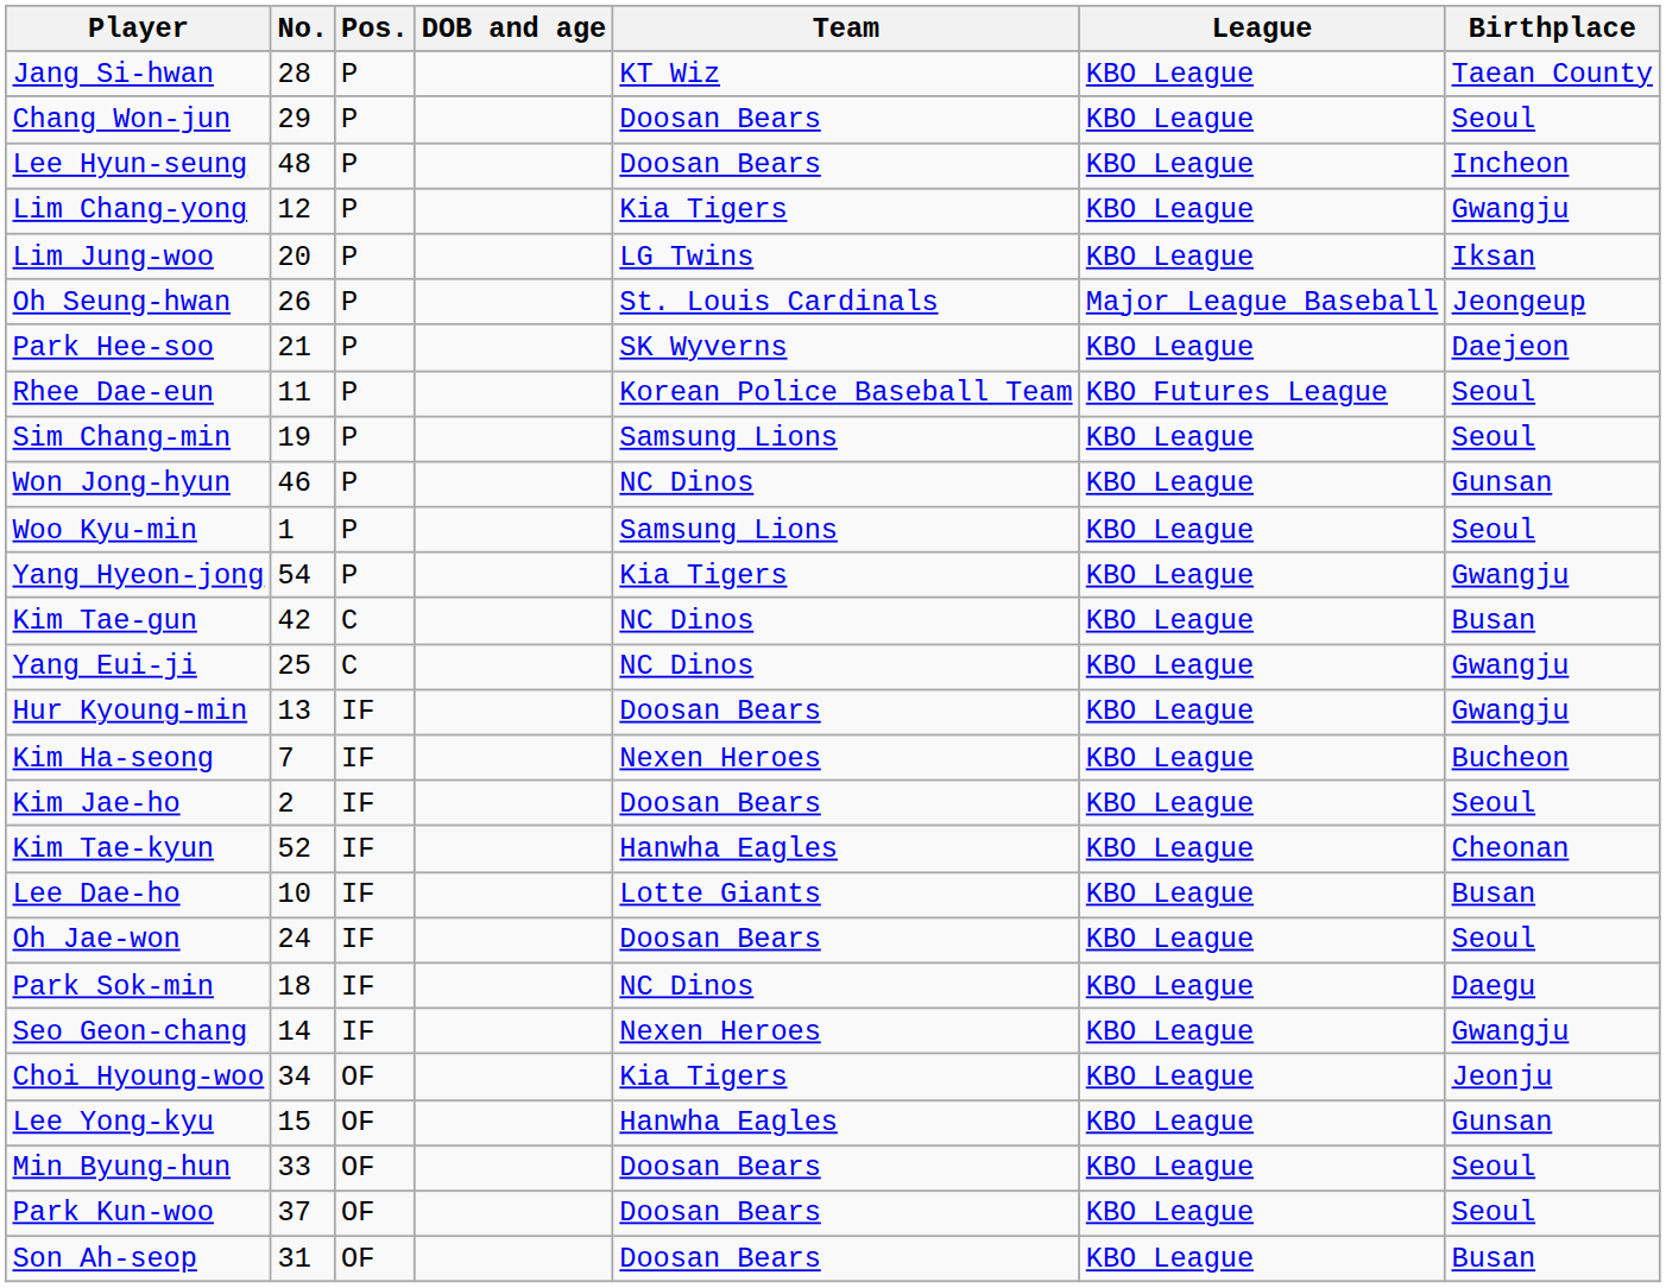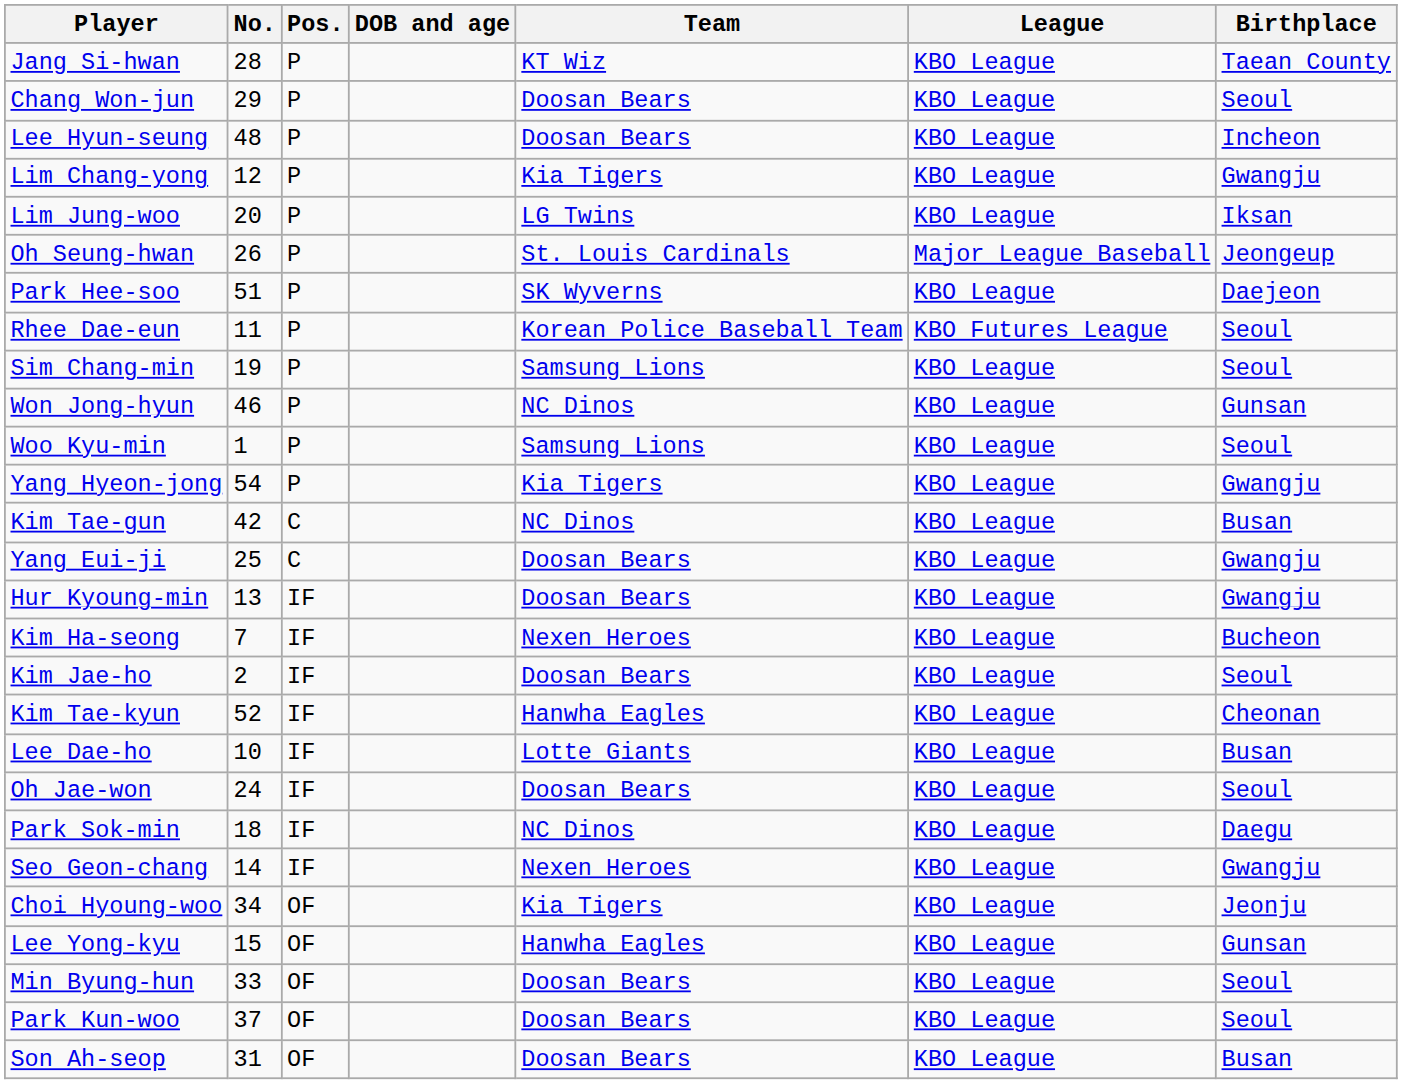 <table class="wikitable sortable">
 <tr>
 <th>Player</th>
 <th>No.</th>
 <th>Pos.</th>
 <th>DOB and age</th>
 <th>Team</th>
 <th>League</th>
 <th>Birthplace</th>
 </tr>
 <tr>
 <td><a href='#'>Jang Si-hwan</a></td>
 <td>28</td>
 <td>P</td>
 <td></td>
 <td> <a href='#'>KT Wiz</a></td>
 <td><a href='#'>KBO League</a></td>
 <td> <a href='#'>Taean County</a></td>
 </tr>
 <tr>
 <td><a href='#'>Chang Won-jun</a></td>
 <td>29</td>
 <td>P</td>
 <td></td>
 <td> <a href='#'>Doosan Bears</a></td>
 <td><a href='#'>KBO League</a></td>
 <td> <a href='#'>Seoul</a></td>
 </tr>
 <tr>
 <td><a href='#'>Lee Hyun-seung</a></td>
 <td>48</td>
 <td>P</td>
 <td></td>
 <td> <a href='#'>Doosan Bears</a></td>
 <td><a href='#'>KBO League</a></td>
 <td> <a href='#'>Incheon</a></td>
 </tr>
 <tr>
 <td><a href='#'>Lim Chang-yong</a></td>
 <td>12</td>
 <td>P</td>
 <td></td>
 <td> <a href='#'>Kia Tigers</a></td>
 <td><a href='#'>KBO League</a></td>
 <td> <a href='#'>Gwangju</a></td>
 </tr>
 <tr>
 <td><a href='#'>Lim Jung-woo</a></td>
 <td>20</td>
 <td>P</td>
 <td></td>
 <td> <a href='#'>LG Twins</a></td>
 <td><a href='#'>KBO League</a></td>
 <td> <a href='#'>Iksan</a></td>
 </tr>
 <tr>
 <td><a href='#'>Oh Seung-hwan</a></td>
 <td>26</td>
 <td>P</td>
 <td></td>
 <td> <a href='#'>St. Louis Cardinals</a></td>
 <td><a href='#'>Major League Baseball</a></td>
 <td> <a href='#'>Jeongeup</a></td>
 </tr>
 <tr>
 <td><a href='#'>Park Hee-soo</a></td>
-<td>21</td>
+<td>51</td>
 <td>P</td>
 <td></td>
 <td> <a href='#'>SK Wyverns</a></td>
 <td><a href='#'>KBO League</a></td>
 <td> <a href='#'>Daejeon</a></td>
 </tr>
 <tr>
 <td><a href='#'>Rhee Dae-eun</a></td>
 <td>11</td>
 <td>P</td>
 <td></td>
 <td> <a href='#'>Korean Police Baseball Team</a></td>
 <td><a href='#'>KBO Futures League</a></td>
 <td> <a href='#'>Seoul</a></td>
 </tr>
 <tr>
 <td><a href='#'>Sim Chang-min</a></td>
 <td>19</td>
 <td>P</td>
 <td></td>
 <td> <a href='#'>Samsung Lions</a></td>
 <td><a href='#'>KBO League</a></td>
 <td> <a href='#'>Seoul</a></td>
 </tr>
 <tr>
 <td><a href='#'>Won Jong-hyun</a></td>
 <td>46</td>
 <td>P</td>
 <td></td>
 <td> <a href='#'>NC Dinos</a></td>
 <td><a href='#'>KBO League</a></td>
 <td> <a href='#'>Gunsan</a></td>
 </tr>
 <tr>
 <td><a href='#'>Woo Kyu-min</a></td>
 <td>1</td>
 <td>P</td>
 <td></td>
 <td> <a href='#'>Samsung Lions</a></td>
 <td><a href='#'>KBO League</a></td>
 <td> <a href='#'>Seoul</a></td>
 </tr>
 <tr>
 <td><a href='#'>Yang Hyeon-jong</a></td>
 <td>54</td>
 <td>P</td>
 <td></td>
 <td> <a href='#'>Kia Tigers</a></td>
 <td><a href='#'>KBO League</a></td>
 <td> <a href='#'>Gwangju</a></td>
 </tr>
 <tr>
 <td><a href='#'>Kim Tae-gun</a></td>
 <td>42</td>
 <td>C</td>
 <td></td>
 <td> <a href='#'>NC Dinos</a></td>
 <td><a href='#'>KBO League</a></td>
 <td> <a href='#'>Busan</a></td>
 </tr>
 <tr>
 <td><a href='#'>Yang Eui-ji</a></td>
 <td>25</td>
 <td>C</td>
 <td></td>
-<td> <a href='#'>NC Dinos</a></td>
+<td> <a href='#'>Doosan Bears</a></td>
 <td><a href='#'>KBO League</a></td>
 <td> <a href='#'>Gwangju</a></td>
 </tr>
 <tr>
 <td><a href='#'>Hur Kyoung-min</a></td>
 <td>13</td>
 <td>IF</td>
 <td></td>
 <td> <a href='#'>Doosan Bears</a></td>
 <td><a href='#'>KBO League</a></td>
 <td> <a href='#'>Gwangju</a></td>
 </tr>
 <tr>
 <td><a href='#'>Kim Ha-seong</a></td>
 <td>7</td>
 <td>IF</td>
 <td></td>
 <td> <a href='#'>Nexen Heroes</a></td>
 <td><a href='#'>KBO League</a></td>
 <td> <a href='#'>Bucheon</a></td>
 </tr>
 <tr>
 <td><a href='#'>Kim Jae-ho</a></td>
 <td>2</td>
 <td>IF</td>
 <td></td>
 <td> <a href='#'>Doosan Bears</a></td>
 <td><a href='#'>KBO League</a></td>
 <td> <a href='#'>Seoul</a></td>
 </tr>
 <tr>
 <td><a href='#'>Kim Tae-kyun</a></td>
 <td>52</td>
 <td>IF</td>
 <td></td>
 <td> <a href='#'>Hanwha Eagles</a></td>
 <td><a href='#'>KBO League</a></td>
 <td> <a href='#'>Cheonan</a></td>
 </tr>
 <tr>
 <td><a href='#'>Lee Dae-ho</a></td>
 <td>10</td>
 <td>IF</td>
 <td></td>
 <td> <a href='#'>Lotte Giants</a></td>
 <td><a href='#'>KBO League</a></td>
 <td> <a href='#'>Busan</a></td>
 </tr>
 <tr>
 <td><a href='#'>Oh Jae-won</a></td>
 <td>24</td>
 <td>IF</td>
 <td></td>
 <td> <a href='#'>Doosan Bears</a></td>
 <td><a href='#'>KBO League</a></td>
 <td> <a href='#'>Seoul</a></td>
 </tr>
 <tr>
 <td><a href='#'>Park Sok-min</a></td>
 <td>18</td>
 <td>IF</td>
 <td></td>
 <td> <a href='#'>NC Dinos</a></td>
 <td><a href='#'>KBO League</a></td>
 <td> <a href='#'>Daegu</a></td>
 </tr>
 <tr>
 <td><a href='#'>Seo Geon-chang</a></td>
 <td>14</td>
 <td>IF</td>
 <td></td>
 <td> <a href='#'>Nexen Heroes</a></td>
 <td><a href='#'>KBO League</a></td>
 <td> <a href='#'>Gwangju</a></td>
 </tr>
 <tr>
 <td><a href='#'>Choi Hyoung-woo</a></td>
 <td>34</td>
 <td>OF</td>
 <td></td>
 <td> <a href='#'>Kia Tigers</a></td>
 <td><a href='#'>KBO League</a></td>
 <td> <a href='#'>Jeonju</a></td>
 </tr>
 <tr>
 <td><a href='#'>Lee Yong-kyu</a></td>
 <td>15</td>
 <td>OF</td>
 <td></td>
 <td> <a href='#'>Hanwha Eagles</a></td>
 <td><a href='#'>KBO League</a></td>
 <td> <a href='#'>Gunsan</a></td>
 </tr>
 <tr>
 <td><a href='#'>Min Byung-hun</a></td>
 <td>33</td>
 <td>OF</td>
 <td></td>
 <td> <a href='#'>Doosan Bears</a></td>
 <td><a href='#'>KBO League</a></td>
 <td> <a href='#'>Seoul</a></td>
 </tr>
 <tr>
 <td><a href='#'>Park Kun-woo</a></td>
 <td>37</td>
 <td>OF</td>
 <td></td>
 <td> <a href='#'>Doosan Bears</a></td>
 <td><a href='#'>KBO League</a></td>
 <td> <a href='#'>Seoul</a></td>
 </tr>
 <tr>
 <td><a href='#'>Son Ah-seop</a></td>
 <td>31</td>
 <td>OF</td>
 <td></td>
 <td> <a href='#'>Doosan Bears</a></td>
 <td><a href='#'>KBO League</a></td>
 <td> <a href='#'>Busan</a></td>
 </tr>
 </table>
